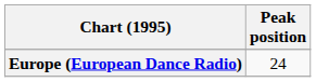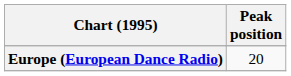 <table class="wikitable plainrowheaders">
 <tr>
 <th scope="col">Chart (1995)</th>
 <th scope="col">Peak<br>position</th>
 </tr>
 <tr>
 </tr>
 <tr>
 <th scope="row">Europe (<a href='#'>European Dance Radio</a>)</th>
-<td align="center">24</td>
+<td align="center">20</td>
 </tr>
 <tr>
 </tr>
 </table>
